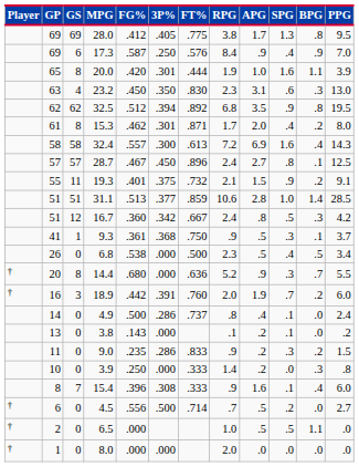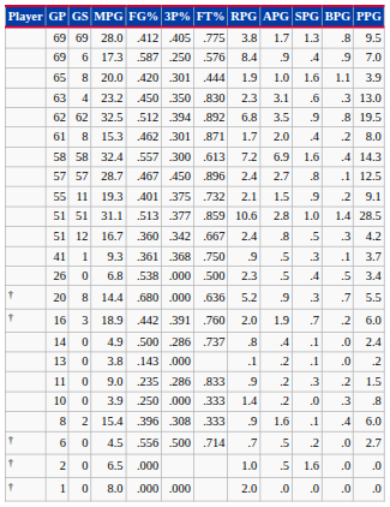 <table class="wikitable sortable" style="text-align:right;">
 <tr>
 <th style="background:#003DA5; color:#FFFFFF; border-top:#D50032 3px solid; border-bottom:#D50032 3px solid;">Player</th>
 <th style="background:#003DA5; color:#FFFFFF; border-top:#D50032 3px solid; border-bottom:#D50032 3px solid;">GP</th>
 <th style="background:#003DA5; color:#FFFFFF; border-top:#D50032 3px solid; border-bottom:#D50032 3px solid;">GS</th>
 <th style="background:#003DA5; color:#FFFFFF; border-top:#D50032 3px solid; border-bottom:#D50032 3px solid;">MPG</th>
 <th style="background:#003DA5; color:#FFFFFF; border-top:#D50032 3px solid; border-bottom:#D50032 3px solid;">FG%</th>
 <th style="background:#003DA5; color:#FFFFFF; border-top:#D50032 3px solid; border-bottom:#D50032 3px solid;">3P%</th>
 <th style="background:#003DA5; color:#FFFFFF; border-top:#D50032 3px solid; border-bottom:#D50032 3px solid;">FT%</th>
 <th style="background:#003DA5; color:#FFFFFF; border-top:#D50032 3px solid; border-bottom:#D50032 3px solid;">RPG</th>
 <th style="background:#003DA5; color:#FFFFFF; border-top:#D50032 3px solid; border-bottom:#D50032 3px solid;">APG</th>
 <th style="background:#003DA5; color:#FFFFFF; border-top:#D50032 3px solid; border-bottom:#D50032 3px solid;">SPG</th>
 <th style="background:#003DA5; color:#FFFFFF; border-top:#D50032 3px solid; border-bottom:#D50032 3px solid;">BPG</th>
 <th style="background:#003DA5; color:#FFFFFF; border-top:#D50032 3px solid; border-bottom:#D50032 3px solid;">PPG</th>
 </tr>
 <tr>
 <td style="text-align:left;"></td>
 <td>69</td>
 <td>69</td>
 <td>28.0</td>
 <td>.412</td>
 <td>.405</td>
 <td>.775</td>
 <td>3.8</td>
 <td>1.7</td>
 <td>1.3</td>
 <td>.8</td>
 <td>9.5</td>
 </tr>
 <tr>
 <td style="text-align:left;"></td>
 <td>69</td>
 <td>6</td>
 <td>17.3</td>
 <td>.587</td>
 <td>.250</td>
 <td>.576</td>
 <td>8.4</td>
 <td>.9</td>
 <td>.4</td>
 <td>.9</td>
 <td>7.0</td>
 </tr>
 <tr>
 <td style="text-align:left;"></td>
 <td>65</td>
 <td>8</td>
 <td>20.0</td>
 <td>.420</td>
 <td>.301</td>
 <td>.444</td>
 <td>1.9</td>
 <td>1.0</td>
 <td>1.6</td>
 <td>1.1</td>
 <td>3.9</td>
 </tr>
 <tr>
 <td style="text-align:left;"></td>
 <td>63</td>
 <td>4</td>
 <td>23.2</td>
 <td>.450</td>
 <td>.350</td>
 <td>.830</td>
 <td>2.3</td>
 <td>3.1</td>
 <td>.6</td>
 <td>.3</td>
 <td>13.0</td>
 </tr>
 <tr>
 <td style="text-align:left;"></td>
 <td>62</td>
 <td>62</td>
 <td>32.5</td>
 <td>.512</td>
 <td>.394</td>
 <td>.892</td>
 <td>6.8</td>
 <td>3.5</td>
 <td>.9</td>
 <td>.8</td>
 <td>19.5</td>
 </tr>
 <tr>
 <td style="text-align:left;"></td>
 <td>61</td>
 <td>8</td>
 <td>15.3</td>
 <td>.462</td>
 <td>.301</td>
 <td>.871</td>
 <td>1.7</td>
 <td>2.0</td>
 <td>.4</td>
 <td>.2</td>
 <td>8.0</td>
 </tr>
 <tr>
 <td style="text-align:left;"></td>
 <td>58</td>
 <td>58</td>
 <td>32.4</td>
 <td>.557</td>
 <td>.300</td>
 <td>.613</td>
 <td>7.2</td>
 <td>6.9</td>
 <td>1.6</td>
 <td>.4</td>
 <td>14.3</td>
 </tr>
 <tr>
 <td style="text-align:left;"></td>
 <td>57</td>
 <td>57</td>
 <td>28.7</td>
 <td>.467</td>
 <td>.450</td>
 <td>.896</td>
 <td>2.4</td>
 <td>2.7</td>
 <td>.8</td>
 <td>.1</td>
 <td>12.5</td>
 </tr>
 <tr>
 <td style="text-align:left;"></td>
 <td>55</td>
 <td>11</td>
 <td>19.3</td>
 <td>.401</td>
 <td>.375</td>
 <td>.732</td>
 <td>2.1</td>
 <td>1.5</td>
 <td>.9</td>
 <td>.2</td>
 <td>9.1</td>
 </tr>
 <tr>
 <td style="text-align:left;"></td>
 <td>51</td>
 <td>51</td>
 <td>31.1</td>
 <td>.513</td>
 <td>.377</td>
 <td>.859</td>
 <td>10.6</td>
 <td>2.8</td>
 <td>1.0</td>
 <td>1.4</td>
 <td>28.5</td>
 </tr>
 <tr>
 <td style="text-align:left;"></td>
 <td>51</td>
 <td>12</td>
 <td>16.7</td>
 <td>.360</td>
 <td>.342</td>
 <td>.667</td>
 <td>2.4</td>
 <td>.8</td>
 <td>.5</td>
 <td>.3</td>
 <td>4.2</td>
 </tr>
 <tr>
 <td style="text-align:left;"></td>
 <td>41</td>
 <td>1</td>
 <td>9.3</td>
 <td>.361</td>
 <td>.368</td>
 <td>.750</td>
 <td>.9</td>
 <td>.5</td>
 <td>.3</td>
 <td>.1</td>
 <td>3.7</td>
 </tr>
 <tr>
 <td style="text-align:left;"></td>
 <td>26</td>
 <td>0</td>
 <td>6.8</td>
 <td>.538</td>
 <td>.000</td>
 <td>.500</td>
 <td>2.3</td>
 <td>.5</td>
 <td>.4</td>
 <td>.5</td>
 <td>3.4</td>
 </tr>
 <tr>
 <td style="text-align:left;"><sup>†</sup></td>
 <td>20</td>
 <td>8</td>
 <td>14.4</td>
 <td>.680</td>
 <td>.000</td>
 <td>.636</td>
 <td>5.2</td>
 <td>.9</td>
 <td>.3</td>
 <td>.7</td>
 <td>5.5</td>
 </tr>
 <tr>
 <td style="text-align:left;"><sup>†</sup></td>
 <td>16</td>
 <td>3</td>
 <td>18.9</td>
 <td>.442</td>
 <td>.391</td>
 <td>.760</td>
 <td>2.0</td>
 <td>1.9</td>
 <td>.7</td>
 <td>.2</td>
 <td>6.0</td>
 </tr>
 <tr>
 <td style="text-align:left;"></td>
 <td>14</td>
 <td>0</td>
 <td>4.9</td>
 <td>.500</td>
 <td>.286</td>
 <td>.737</td>
 <td>.8</td>
 <td>.4</td>
 <td>.1</td>
 <td>.0</td>
 <td>2.4</td>
 </tr>
 <tr>
 <td style="text-align:left;"></td>
 <td>13</td>
 <td>0</td>
 <td>3.8</td>
 <td>.143</td>
 <td>.000</td>
 <td></td>
 <td>.1</td>
 <td>.2</td>
 <td>.1</td>
 <td>.0</td>
 <td>.2</td>
 </tr>
 <tr>
 <td style="text-align:left;"></td>
 <td>11</td>
 <td>0</td>
 <td>9.0</td>
 <td>.235</td>
 <td>.286</td>
 <td>.833</td>
 <td>.9</td>
 <td>.2</td>
 <td>.3</td>
 <td>.2</td>
 <td>1.5</td>
 </tr>
 <tr>
 <td style="text-align:left;"></td>
 <td>10</td>
 <td>0</td>
 <td>3.9</td>
 <td>.250</td>
 <td>.000</td>
 <td>.333</td>
 <td>1.4</td>
 <td>.2</td>
 <td>.0</td>
 <td>.3</td>
 <td>.8</td>
 </tr>
 <tr>
 <td style="text-align:left;"></td>
 <td>8</td>
-<td>7</td>
+<td>2</td>
 <td>15.4</td>
 <td>.396</td>
 <td>.308</td>
 <td>.333</td>
 <td>.9</td>
 <td>1.6</td>
 <td>.1</td>
 <td>.4</td>
 <td>6.0</td>
 </tr>
 <tr>
 <td style="text-align:left;"><sup>†</sup></td>
 <td>6</td>
 <td>0</td>
 <td>4.5</td>
 <td>.556</td>
 <td>.500</td>
 <td>.714</td>
 <td>.7</td>
 <td>.5</td>
 <td>.2</td>
 <td>.0</td>
 <td>2.7</td>
 </tr>
 <tr>
 <td style="text-align:left;"><sup>†</sup></td>
 <td>2</td>
 <td>0</td>
 <td>6.5</td>
 <td>.000</td>
 <td></td>
 <td></td>
 <td>1.0</td>
 <td>.5</td>
-<td>.5</td>
-<td>1.1</td>
+<td>1.6</td>
+<td>.0</td>
 <td>.0</td>
 </tr>
 <tr>
 <td style="text-align:left;"><sup>†</sup></td>
 <td>1</td>
 <td>0</td>
 <td>8.0</td>
 <td>.000</td>
 <td>.000</td>
 <td></td>
 <td>2.0</td>
 <td>.0</td>
 <td>.0</td>
 <td>.0</td>
 <td>.0</td>
 </tr>
 </table>
